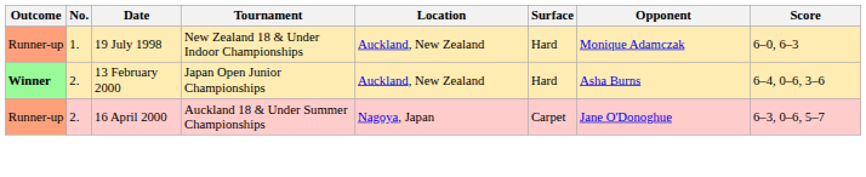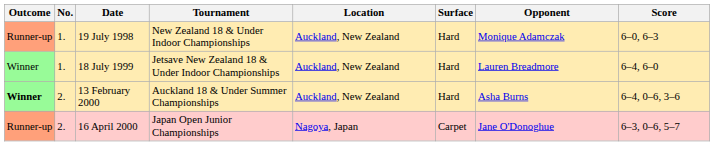 <table class="sortable wikitable" style=font-size:97%>
 <tr>
 <th>Outcome</th>
 <th>No.</th>
 <th width=100>Date</th>
 <th width=200>Tournament</th>
 <th width=200>Location</th>
 <th>Surface</th>
 <th width=200>Opponent</th>
 <th width=125>Score</th>
 </tr>
 <tr bgcolor=#ffecb2>
 <td bgcolor=#ffa07a>Runner-up</td>
 <td>1.</td>
 <td>19 July 1998</td>
 <td>New Zealand 18 & Under Indoor Championships</td>
 <td><a href='#'>Auckland</a>, New Zealand</td>
 <td>Hard</td>
 <td> <a href='#'>Monique Adamczak</a></td>
 <td>6–0, 6–3</td>
 </tr>
 <tr bgcolor=#ffecb2>
+<td bgcolor=98FB98>Winner</td>
+<td>1.</td>
+<td>18 July 1999</td>
+<td>Jetsave New Zealand 18 & Under Indoor Championships</td>
+<td><a href='#'>Auckland</a>, New Zealand</td>
+<td>Hard</td>
+<td> <a href='#'>Lauren Breadmore</a></td>
+<td>6–4, 6–0</td>
+</tr>
+<tr bgcolor=#ffecb2>
 <td bgcolor=98FB98><strong>Winner</strong></td>
 <td>2.</td>
 <td>13 February 2000</td>
-<td>Japan Open Junior Championships</td>
+<td>Auckland 18 & Under Summer Championships</td>
 <td><a href='#'>Auckland</a>, New Zealand</td>
 <td>Hard</td>
 <td> <a href='#'>Asha Burns</a></td>
 <td>6–4, 0–6, 3–6</td>
 </tr>
 <tr bgcolor=#ffcccc>
 <td bgcolor=#ffa07a>Runner-up</td>
 <td>2.</td>
 <td>16 April 2000</td>
-<td>Auckland 18 & Under Summer Championships</td>
+<td>Japan Open Junior Championships</td>
 <td><a href='#'>Nagoya</a>, Japan</td>
 <td>Carpet</td>
 <td> <a href='#'>Jane O'Donoghue</a></td>
 <td>6–3, 0–6, 5–7</td>
 </tr>
 </table>
